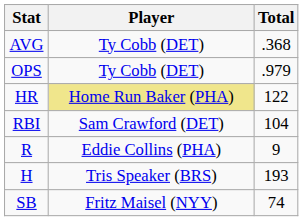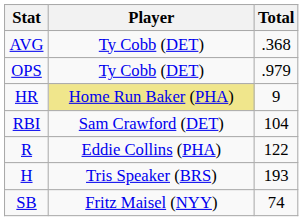 <table class="wikitable" style="text-align:center;">
 <tr>
 <th style="width:15%;">Stat</th>
 <th>Player</th>
 <th style="width:15%;">Total</th>
 </tr>
 <tr>
 <td><a href='#'>AVG</a></td>
 <td><a href='#'>Ty Cobb</a> (<a href='#'>DET</a>)</td>
 <td>.368</td>
 </tr>
 <tr>
 <td><a href='#'>OPS</a></td>
 <td><a href='#'>Ty Cobb</a> (<a href='#'>DET</a>)</td>
 <td>.979</td>
 </tr>
 <tr>
 <td><a href='#'>HR</a></td>
 <td style="background: khaki;"><a href='#'>Home Run Baker</a> (<a href='#'>PHA</a>)</td>
-<td>122</td>
+<td>9</td>
 </tr>
 <tr>
 <td><a href='#'>RBI</a></td>
 <td><a href='#'>Sam Crawford</a> (<a href='#'>DET</a>)</td>
 <td>104</td>
 </tr>
 <tr>
 <td><a href='#'>R</a></td>
 <td><a href='#'>Eddie Collins</a> (<a href='#'>PHA</a>)</td>
-<td>9</td>
+<td>122</td>
 </tr>
 <tr>
 <td><a href='#'>H</a></td>
 <td><a href='#'>Tris Speaker</a> (<a href='#'>BRS</a>)</td>
 <td>193</td>
 </tr>
 <tr>
 <td><a href='#'>SB</a></td>
 <td><a href='#'>Fritz Maisel</a> (<a href='#'>NYY</a>)</td>
 <td>74</td>
 </tr>
 </table>
